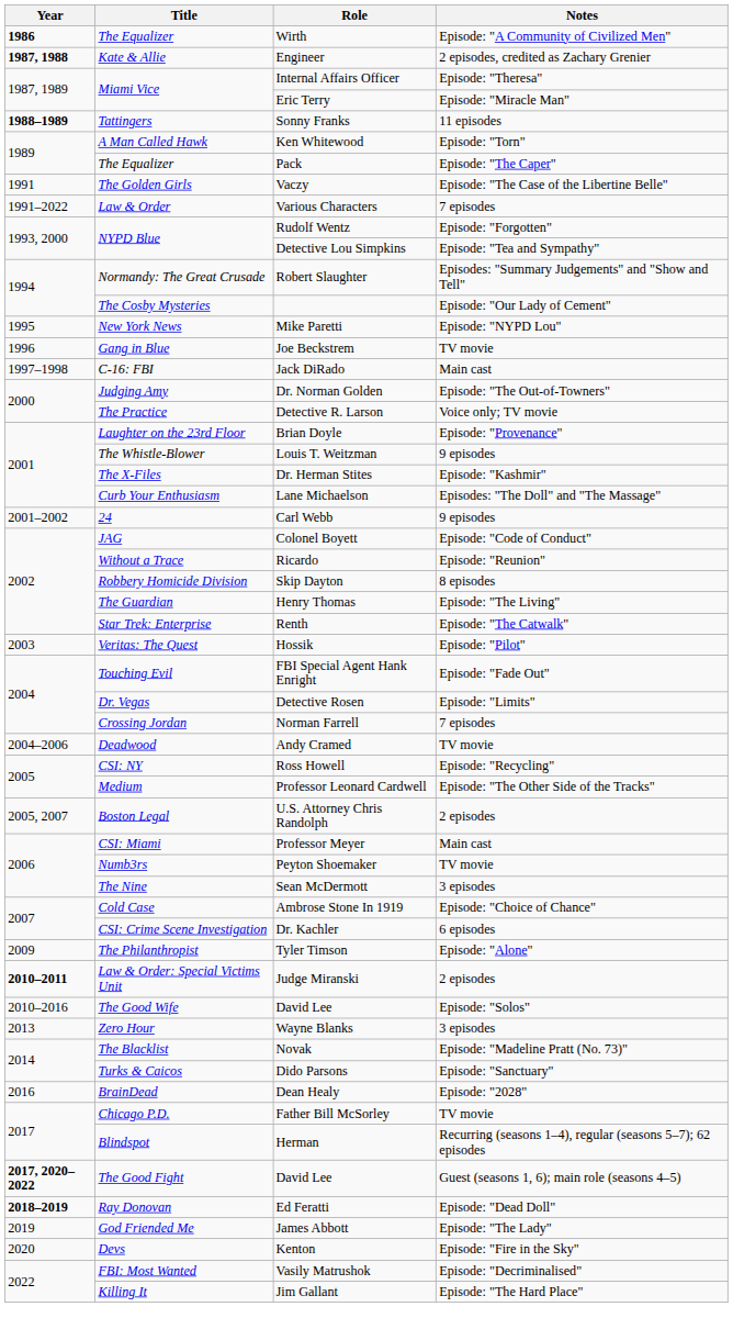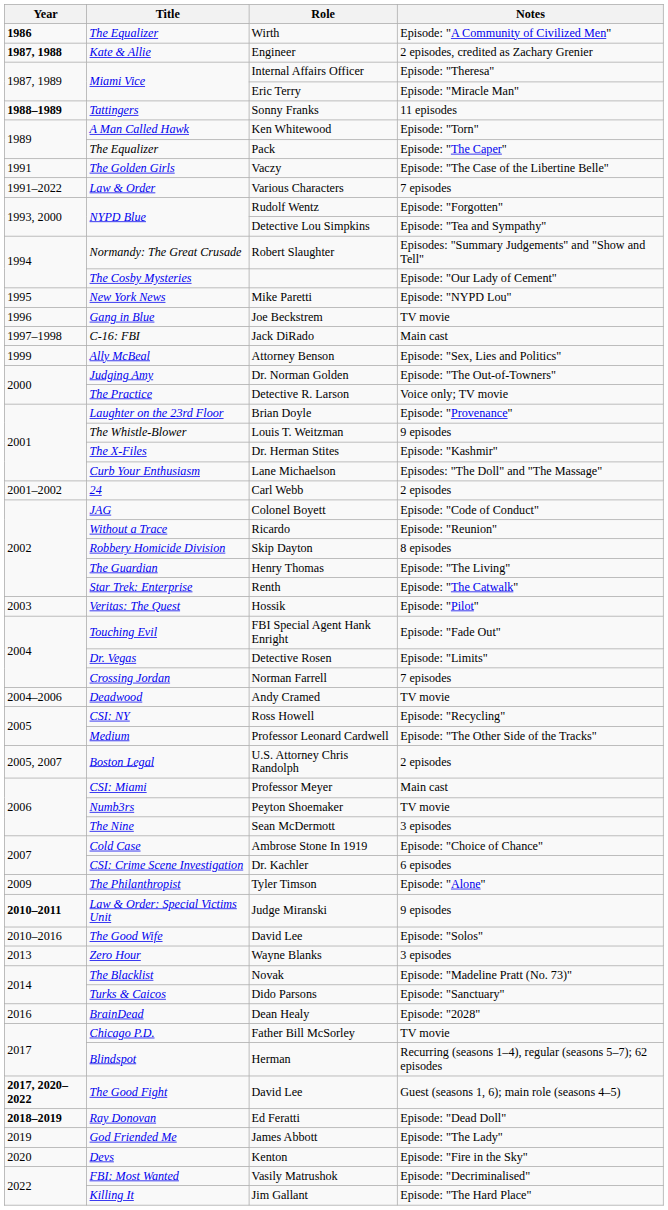 <table class="wikitable sortable">
 <tr>
 <th>Year</th>
 <th>Title</th>
 <th>Role</th>
 <th class="unsortable">Notes</th>
 </tr>
 <tr>
 <td><strong>1986</strong></td>
 <td><em><a href='#'>The Equalizer</a></em></td>
 <td>Wirth</td>
 <td>Episode: "<a href='#'>A Community of Civilized Men</a>"</td>
 </tr>
 <tr>
 <td><strong>1987, 1988</strong></td>
 <td><em><a href='#'>Kate & Allie</a></em></td>
 <td>Engineer</td>
 <td>2 episodes, credited as Zachary Grenier</td>
 </tr>
 <tr>
 <td rowspan="2">1987, 1989</td>
 <td rowspan="2"><em><a href='#'>Miami Vice</a></em></td>
 <td>Internal Affairs Officer</td>
 <td>Episode: "Theresa"</td>
 </tr>
 <tr>
 <td>Eric Terry</td>
 <td>Episode: "Miracle Man"</td>
 </tr>
 <tr>
 <td><strong>1988–1989</strong></td>
 <td><em><a href='#'>Tattingers</a></em></td>
 <td>Sonny Franks</td>
 <td>11 episodes</td>
 </tr>
 <tr>
 <td rowspan="2">1989</td>
 <td><em><a href='#'>A Man Called Hawk</a></em></td>
 <td>Ken Whitewood</td>
 <td>Episode: "Torn"</td>
 </tr>
 <tr>
 <td><em>The Equalizer</em></td>
 <td>Pack</td>
 <td>Episode: "<a href='#'>The Caper</a>"</td>
 </tr>
 <tr>
 <td>1991</td>
 <td><em><a href='#'>The Golden Girls</a></em></td>
 <td>Vaczy</td>
 <td>Episode: "The Case of the Libertine Belle"</td>
 </tr>
 <tr>
 <td>1991–2022</td>
 <td><em><a href='#'>Law & Order</a></em></td>
 <td>Various Characters</td>
 <td>7 episodes</td>
 </tr>
 <tr>
 <td rowspan="2">1993, 2000</td>
 <td rowspan="2"><em><a href='#'>NYPD Blue</a></em></td>
 <td>Rudolf Wentz</td>
 <td>Episode: "Forgotten"</td>
 </tr>
 <tr>
 <td>Detective Lou Simpkins</td>
 <td>Episode: "Tea and Sympathy"</td>
 </tr>
 <tr>
 <td rowspan="2">1994</td>
 <td><em>Normandy: The Great Crusade</em></td>
 <td>Robert Slaughter</td>
 <td>Episodes: "Summary Judgements" and "Show and Tell"</td>
 </tr>
 <tr>
 <td><em><a href='#'>The Cosby Mysteries</a></em></td>
 <td></td>
 <td>Episode: "Our Lady of Cement"</td>
 </tr>
 <tr>
 <td>1995</td>
 <td><em><a href='#'>New York News</a></em></td>
 <td>Mike Paretti</td>
 <td>Episode: "NYPD Lou"</td>
 </tr>
 <tr>
 <td>1996</td>
 <td><em><a href='#'>Gang in Blue</a></em></td>
 <td>Joe Beckstrem</td>
 <td>TV movie</td>
 </tr>
 <tr>
 <td>1997–1998</td>
 <td><em>C-16: FBI</em></td>
 <td>Jack DiRado</td>
 <td>Main cast</td>
 </tr>
 <tr>
+<td>1999</td>
+<td><em><a href='#'>Ally McBeal</a></em></td>
+<td>Attorney Benson</td>
+<td>Episode: "Sex, Lies and Politics"</td>
+</tr>
+<tr>
 <td rowspan="2">2000</td>
 <td><em><a href='#'>Judging Amy</a></em></td>
 <td>Dr. Norman Golden</td>
 <td>Episode: "The Out-of-Towners"</td>
 </tr>
 <tr>
 <td><em><a href='#'>The Practice</a></em></td>
 <td>Detective R. Larson</td>
 <td>Voice only; TV movie</td>
 </tr>
 <tr>
 <td rowspan="4">2001</td>
 <td><em><a href='#'>Laughter on the 23rd Floor</a></em></td>
 <td>Brian Doyle</td>
 <td>Episode: "<a href='#'>Provenance</a>"</td>
 </tr>
 <tr>
 <td><em>The Whistle-Blower</em></td>
 <td>Louis T. Weitzman</td>
 <td>9 episodes</td>
 </tr>
 <tr>
 <td><em><a href='#'>The X-Files</a></em></td>
 <td>Dr. Herman Stites</td>
 <td>Episode: "Kashmir"</td>
 </tr>
 <tr>
 <td><em><a href='#'>Curb Your Enthusiasm</a></em></td>
 <td>Lane Michaelson</td>
 <td>Episodes: "The Doll" and "The Massage"</td>
 </tr>
 <tr>
 <td>2001–2002</td>
 <td><em><a href='#'>24</a></em></td>
 <td>Carl Webb</td>
-<td>9 episodes</td>
+<td>2 episodes</td>
 </tr>
 <tr>
 <td rowspan="5">2002</td>
 <td><em><a href='#'>JAG</a></em></td>
 <td>Colonel Boyett</td>
 <td>Episode: "Code of Conduct"</td>
 </tr>
 <tr>
 <td><em><a href='#'>Without a Trace</a></em></td>
 <td>Ricardo</td>
 <td>Episode: "Reunion"</td>
 </tr>
 <tr>
 <td><em><a href='#'>Robbery Homicide Division</a></em></td>
 <td>Skip Dayton</td>
 <td>8 episodes</td>
 </tr>
 <tr>
 <td><em><a href='#'>The Guardian</a></em></td>
 <td>Henry Thomas</td>
 <td>Episode: "The Living"</td>
 </tr>
 <tr>
 <td><em><a href='#'>Star Trek: Enterprise</a></em></td>
 <td>Renth</td>
 <td>Episode: "<a href='#'>The Catwalk</a>"</td>
 </tr>
 <tr>
 <td>2003</td>
 <td><em><a href='#'>Veritas: The Quest</a></em></td>
 <td>Hossik</td>
 <td>Episode: "<a href='#'>Pilot</a>"</td>
 </tr>
 <tr>
 <td rowspan="3">2004</td>
 <td><em><a href='#'>Touching Evil</a></em></td>
 <td>FBI Special Agent Hank Enright</td>
 <td>Episode: "Fade Out"</td>
 </tr>
 <tr>
 <td><em><a href='#'>Dr. Vegas</a></em></td>
 <td>Detective Rosen</td>
 <td>Episode: "Limits"</td>
 </tr>
 <tr>
 <td><em><a href='#'>Crossing Jordan</a></em></td>
 <td>Norman Farrell</td>
 <td>7 episodes</td>
 </tr>
 <tr>
 <td>2004–2006</td>
 <td><em><a href='#'>Deadwood</a></em></td>
 <td>Andy Cramed</td>
 <td>TV movie</td>
 </tr>
 <tr>
 <td rowspan="2">2005</td>
 <td><em><a href='#'>CSI: NY</a></em></td>
 <td>Ross Howell</td>
 <td>Episode: "Recycling"</td>
 </tr>
 <tr>
 <td><em><a href='#'>Medium</a></em></td>
 <td>Professor Leonard Cardwell</td>
 <td>Episode: "The Other Side of the Tracks"</td>
 </tr>
 <tr>
 <td>2005, 2007</td>
 <td><em><a href='#'>Boston Legal</a></em></td>
 <td>U.S. Attorney Chris Randolph</td>
 <td>2 episodes</td>
 </tr>
 <tr>
 <td rowspan="3">2006</td>
 <td><em><a href='#'>CSI: Miami</a></em></td>
 <td>Professor Meyer</td>
 <td>Main cast</td>
 </tr>
 <tr>
 <td><em><a href='#'>Numb3rs</a></em></td>
 <td>Peyton Shoemaker</td>
 <td>TV movie</td>
 </tr>
 <tr>
 <td><em><a href='#'>The Nine</a></em></td>
 <td>Sean McDermott</td>
 <td>3 episodes</td>
 </tr>
 <tr>
 <td rowspan="2">2007</td>
 <td><em><a href='#'>Cold Case</a></em></td>
 <td>Ambrose Stone In 1919</td>
 <td>Episode: "Choice of Chance"</td>
 </tr>
 <tr>
 <td><em><a href='#'>CSI: Crime Scene Investigation</a></em></td>
 <td>Dr. Kachler</td>
 <td>6 episodes</td>
 </tr>
 <tr>
 <td>2009</td>
 <td><em><a href='#'>The Philanthropist</a></em></td>
 <td>Tyler Timson</td>
 <td>Episode: "<a href='#'>Alone</a>"</td>
 </tr>
 <tr>
 <td><strong>2010–2011</strong></td>
 <td><em><a href='#'>Law & Order: Special Victims Unit</a></em></td>
 <td>Judge Miranski</td>
-<td>2 episodes</td>
+<td>9 episodes</td>
 </tr>
 <tr>
 <td>2010–2016</td>
 <td><em><a href='#'>The Good Wife</a></em></td>
 <td>David Lee</td>
 <td>Episode: "Solos"</td>
 </tr>
 <tr>
 <td>2013</td>
 <td><em><a href='#'>Zero Hour</a></em></td>
 <td>Wayne Blanks</td>
 <td>3 episodes</td>
 </tr>
 <tr>
 <td rowspan="2">2014</td>
 <td><em><a href='#'>The Blacklist</a></em></td>
 <td>Novak</td>
 <td>Episode: "Madeline Pratt (No. 73)"</td>
 </tr>
 <tr>
 <td><em><a href='#'>Turks & Caicos</a></em></td>
 <td>Dido Parsons</td>
 <td>Episode: "Sanctuary"</td>
 </tr>
 <tr>
 <td>2016</td>
 <td><em><a href='#'>BrainDead</a></em></td>
 <td>Dean Healy</td>
 <td>Episode: "2028"</td>
 </tr>
 <tr>
 <td rowspan="2">2017</td>
 <td><em><a href='#'>Chicago P.D.</a></em></td>
 <td>Father Bill McSorley</td>
 <td>TV movie</td>
 </tr>
 <tr>
 <td><em><a href='#'>Blindspot</a></em></td>
 <td>Herman</td>
 <td>Recurring (seasons 1–4), regular (seasons 5–7); 62 episodes</td>
 </tr>
 <tr>
 <td><strong>2017, 2020–2022</strong></td>
 <td><em><a href='#'>The Good Fight</a></em></td>
 <td>David Lee</td>
 <td>Guest (seasons 1, 6); main role (seasons 4–5)</td>
 </tr>
 <tr>
 <td><strong>2018–2019</strong></td>
 <td><em><a href='#'>Ray Donovan</a></em></td>
 <td>Ed Feratti</td>
 <td>Episode: "Dead Doll"</td>
 </tr>
 <tr>
 <td>2019</td>
 <td><em><a href='#'>God Friended Me</a></em></td>
 <td>James Abbott</td>
 <td>Episode: "The Lady"</td>
 </tr>
 <tr>
 <td>2020</td>
 <td><em><a href='#'>Devs</a></em></td>
 <td>Kenton</td>
 <td>Episode: "Fire in the Sky"</td>
 </tr>
 <tr>
 <td rowspan="2">2022</td>
 <td><em><a href='#'>FBI: Most Wanted</a></em></td>
 <td>Vasily Matrushok</td>
 <td>Episode: "Decriminalised"</td>
 </tr>
 <tr>
 <td><em><a href='#'>Killing It</a></em></td>
 <td>Jim Gallant</td>
 <td>Episode: "The Hard Place"</td>
 </tr>
 </table>
